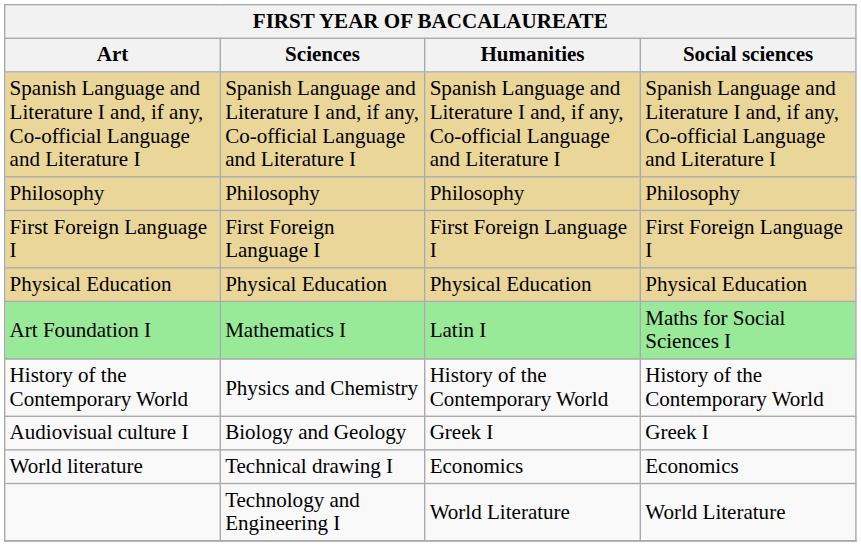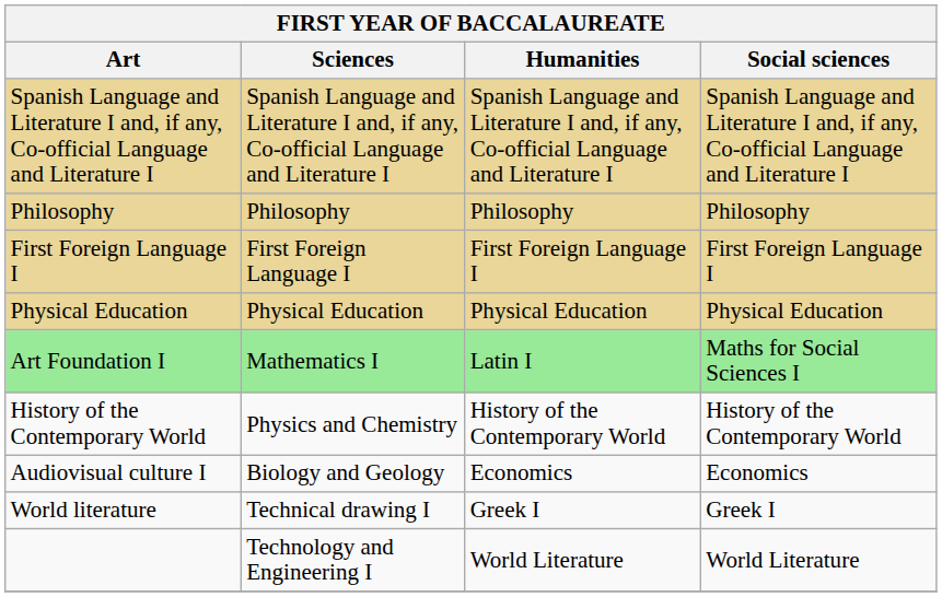 <table class="wikitable" style="font-size: 94%;">
 <tr>
 <th colspan="6">FIRST YEAR OF BACCALAUREATE</th>
 </tr>
 <tr>
 <th>Art</th>
 <th>Sciences</th>
 <th>Humanities</th>
 <th>Social sciences</th>
 </tr>
 <tr>
 <td style="background-color:#E9D698">Spanish Language and Literature I and, if any, Co-official Language and Literature I</td>
 <td style="background-color:#E9D698">Spanish Language and Literature I and, if any, Co-official Language and Literature I</td>
 <td style="background-color:#E9D698">Spanish Language and Literature I and, if any, Co-official Language and Literature I</td>
 <td style="background-color:#E9D698">Spanish Language and Literature I and, if any, Co-official Language and Literature I</td>
 </tr>
 <tr>
 <td style="background-color:#E9D698">Philosophy</td>
 <td style="background-color:#E9D698">Philosophy</td>
 <td style="background-color:#E9D698">Philosophy</td>
 <td style="background-color:#E9D698">Philosophy</td>
 </tr>
 <tr>
 <td style="background-color:#E9D698">First Foreign Language I</td>
 <td style="background-color:#E9D698">First Foreign Language I</td>
 <td style="background-color:#E9D698">First Foreign Language I</td>
 <td style="background-color:#E9D698">First Foreign Language I</td>
 </tr>
 <tr>
 <td style="background-color:#E9D698">Physical Education</td>
 <td style="background-color:#E9D698">Physical Education</td>
 <td style="background-color:#E9D698">Physical Education</td>
 <td style="background-color:#E9D698">Physical Education</td>
 </tr>
 <tr>
 <td style="background-color:#98E998">Art Foundation I</td>
 <td style="background-color:#98E998">Mathematics I</td>
 <td style="background-color:#98E998">Latin I</td>
 <td style="background-color:#98E998">Maths for Social Sciences I</td>
 </tr>
 <tr>
 <td>History of the Contemporary World</td>
 <td>Physics and Chemistry</td>
 <td>History of the Contemporary World</td>
 <td>History of the Contemporary World</td>
 </tr>
 <tr>
 <td>Audiovisual culture I</td>
 <td>Biology and Geology</td>
-<td>Greek I</td>
-<td>Greek I</td>
+<td>Economics</td>
+<td>Economics</td>
 </tr>
 <tr>
 <td>World literature</td>
 <td>Technical drawing I</td>
-<td>Economics</td>
-<td>Economics</td>
+<td>Greek I</td>
+<td>Greek I</td>
 </tr>
 <tr>
 <td></td>
 <td>Technology and Engineering I</td>
 <td>World Literature</td>
 <td>World Literature</td>
 </tr>
 <tr>
 </tr>
 </table>
